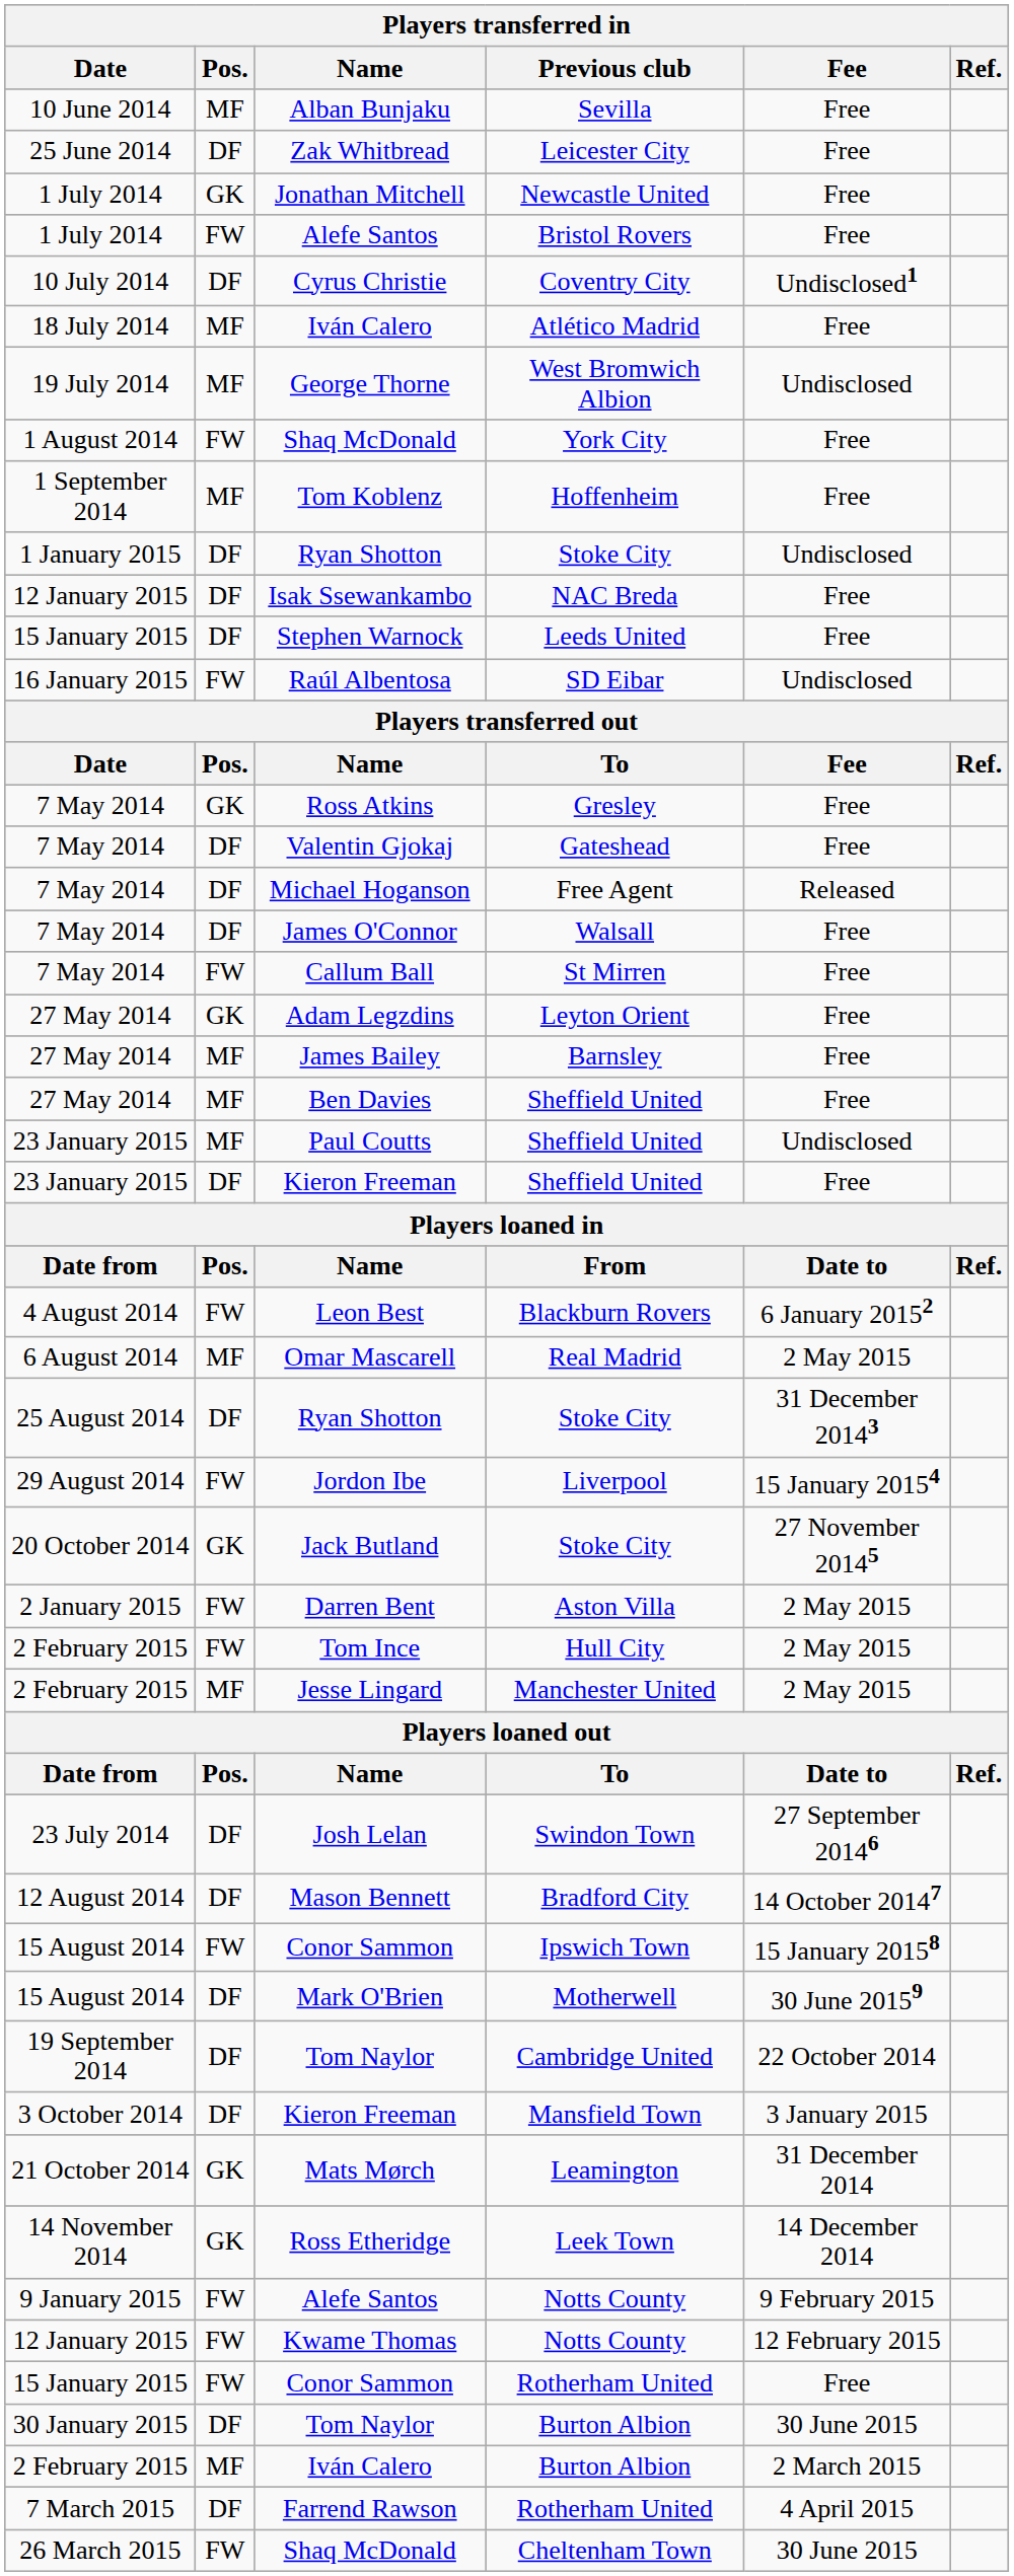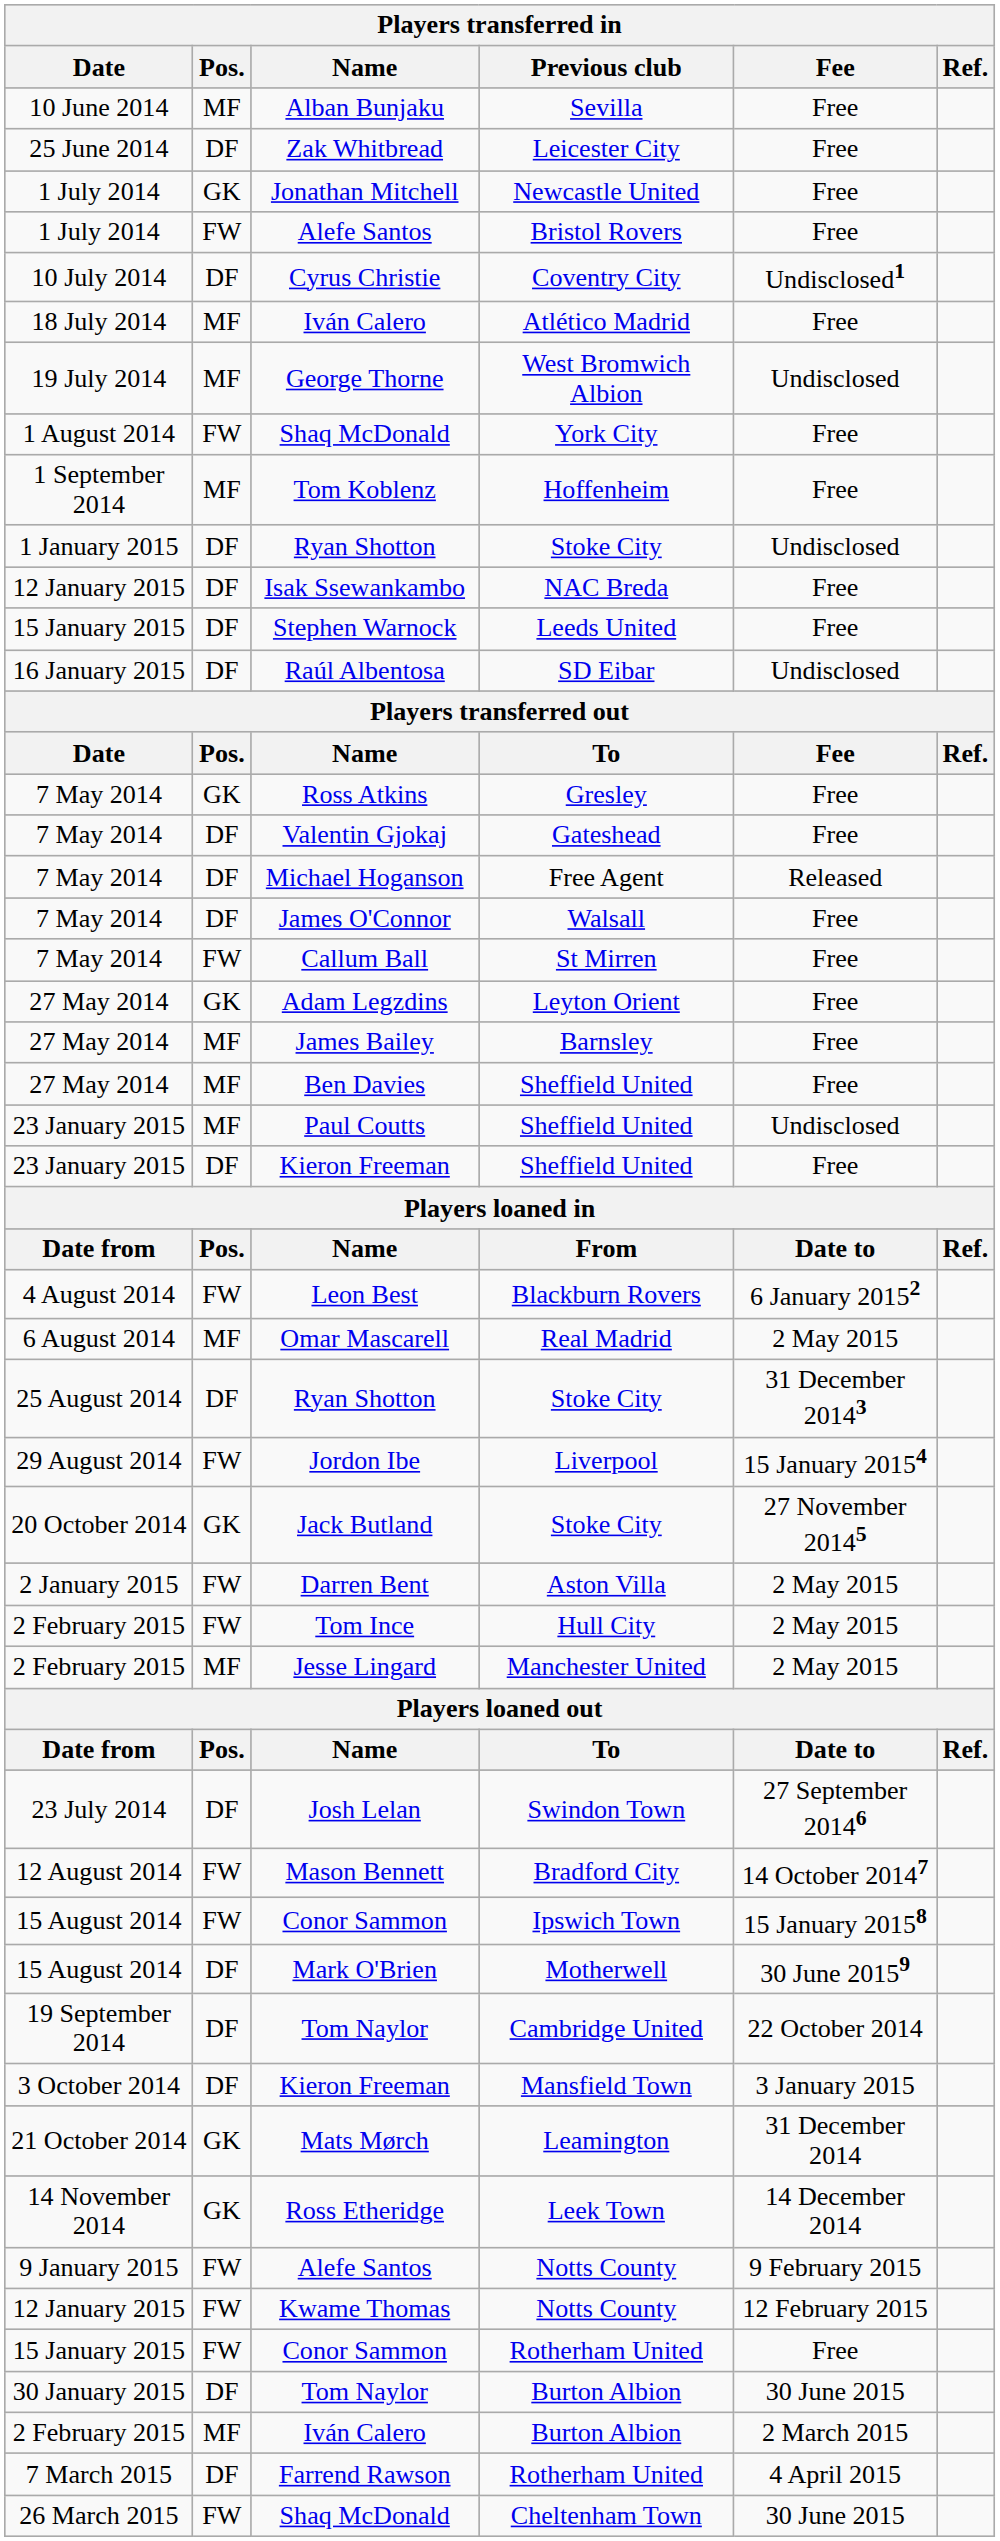 <table class="wikitable" style="text-align:center">
 <tr>
 <th colspan="7">Players transferred in</th>
 </tr>
 <tr>
 <th style="width:150px">Date</th>
 <th style="width:25px">Pos.</th>
 <th style="width:175px">Name</th>
 <th style="width:225px">Previous club</th>
 <th style="width:150px">Fee</th>
 <th style="width:25px">Ref.</th>
 </tr>
 <tr>
 <td>10 June 2014</td>
 <td>MF</td>
 <td> <a href='#'>Alban Bunjaku</a></td>
 <td> <a href='#'>Sevilla</a></td>
 <td>Free</td>
 <td></td>
 </tr>
 <tr>
 <td>25 June 2014</td>
 <td>DF</td>
 <td> <a href='#'>Zak Whitbread</a></td>
 <td> <a href='#'>Leicester City</a></td>
 <td>Free</td>
 <td></td>
 </tr>
 <tr>
 <td>1 July 2014</td>
 <td>GK</td>
 <td> <a href='#'>Jonathan Mitchell</a></td>
 <td> <a href='#'>Newcastle United</a></td>
 <td>Free</td>
 <td></td>
 </tr>
 <tr>
 <td>1 July 2014</td>
 <td>FW</td>
 <td> <a href='#'>Alefe Santos</a></td>
 <td> <a href='#'>Bristol Rovers</a></td>
 <td>Free</td>
 <td></td>
 </tr>
 <tr>
 <td>10 July 2014</td>
 <td>DF</td>
 <td> <a href='#'>Cyrus Christie</a></td>
 <td> <a href='#'>Coventry City</a></td>
 <td>Undisclosed<sup><strong>1</strong></sup></td>
 <td></td>
 </tr>
 <tr>
 <td>18 July 2014</td>
 <td>MF</td>
 <td> <a href='#'>Iván Calero</a></td>
 <td> <a href='#'>Atlético Madrid</a></td>
 <td>Free</td>
 <td></td>
 </tr>
 <tr>
 <td>19 July 2014</td>
 <td>MF</td>
 <td> <a href='#'>George Thorne</a></td>
 <td> <a href='#'>West Bromwich Albion</a></td>
 <td>Undisclosed</td>
 <td></td>
 </tr>
 <tr>
 <td>1 August 2014</td>
 <td>FW</td>
 <td> <a href='#'>Shaq McDonald</a></td>
 <td> <a href='#'>York City</a></td>
 <td>Free</td>
 <td></td>
 </tr>
 <tr>
 <td>1 September 2014</td>
 <td>MF</td>
 <td> <a href='#'>Tom Koblenz</a></td>
 <td> <a href='#'>Hoffenheim</a></td>
 <td>Free</td>
 <td></td>
 </tr>
 <tr>
 <td>1 January 2015</td>
 <td>DF</td>
 <td> <a href='#'>Ryan Shotton</a></td>
 <td> <a href='#'>Stoke City</a></td>
 <td>Undisclosed</td>
 <td></td>
 </tr>
 <tr>
 <td>12 January 2015</td>
 <td>DF</td>
 <td> <a href='#'>Isak Ssewankambo</a></td>
 <td> <a href='#'>NAC Breda</a></td>
 <td>Free</td>
 <td></td>
 </tr>
 <tr>
 <td>15 January 2015</td>
 <td>DF</td>
 <td> <a href='#'>Stephen Warnock</a></td>
 <td> <a href='#'>Leeds United</a></td>
 <td>Free</td>
 <td></td>
 </tr>
 <tr>
 <td>16 January 2015</td>
-<td>FW</td>
+<td>DF</td>
 <td> <a href='#'>Raúl Albentosa</a></td>
 <td> <a href='#'>SD Eibar</a></td>
 <td>Undisclosed</td>
 <td></td>
 </tr>
 <tr>
 <th colspan="6">Players transferred out</th>
 </tr>
 <tr>
 <th>Date</th>
 <th>Pos.</th>
 <th>Name</th>
 <th>To</th>
 <th>Fee</th>
 <th>Ref.</th>
 </tr>
 <tr>
 <td>7 May 2014</td>
 <td>GK</td>
 <td> <a href='#'>Ross Atkins</a></td>
 <td> <a href='#'>Gresley</a></td>
 <td>Free</td>
 <td></td>
 </tr>
 <tr>
 <td>7 May 2014</td>
 <td>DF</td>
 <td> <a href='#'>Valentin Gjokaj</a></td>
 <td> <a href='#'>Gateshead</a></td>
 <td>Free</td>
 <td></td>
 </tr>
 <tr>
 <td>7 May 2014</td>
 <td>DF</td>
 <td> <a href='#'>Michael Hoganson</a></td>
 <td>Free Agent</td>
 <td>Released</td>
 <td></td>
 </tr>
 <tr>
 <td>7 May 2014</td>
 <td>DF</td>
 <td> <a href='#'>James O'Connor</a></td>
 <td> <a href='#'>Walsall</a></td>
 <td>Free</td>
 <td></td>
 </tr>
 <tr>
 <td>7 May 2014</td>
 <td>FW</td>
 <td> <a href='#'>Callum Ball</a></td>
 <td> <a href='#'>St Mirren</a></td>
 <td>Free</td>
 <td></td>
 </tr>
 <tr>
 <td>27 May 2014</td>
 <td>GK</td>
 <td> <a href='#'>Adam Legzdins</a></td>
 <td> <a href='#'>Leyton Orient</a></td>
 <td>Free</td>
 <td></td>
 </tr>
 <tr>
 <td>27 May 2014</td>
 <td>MF</td>
 <td> <a href='#'>James Bailey</a></td>
 <td> <a href='#'>Barnsley</a></td>
 <td>Free</td>
 <td></td>
 </tr>
 <tr>
 <td>27 May 2014</td>
 <td>MF</td>
 <td> <a href='#'>Ben Davies</a></td>
 <td> <a href='#'>Sheffield United</a></td>
 <td>Free</td>
 <td></td>
 </tr>
 <tr>
 <td>23 January 2015</td>
 <td>MF</td>
 <td> <a href='#'>Paul Coutts</a></td>
 <td> <a href='#'>Sheffield United</a></td>
 <td>Undisclosed</td>
 <td></td>
 </tr>
 <tr>
 <td>23 January 2015</td>
 <td>DF</td>
 <td> <a href='#'>Kieron Freeman</a></td>
 <td> <a href='#'>Sheffield United</a></td>
 <td>Free</td>
 <td></td>
 </tr>
 <tr>
 <th colspan="8">Players loaned in</th>
 </tr>
 <tr>
 <th>Date from</th>
 <th>Pos.</th>
 <th>Name</th>
 <th>From</th>
 <th>Date to</th>
 <th>Ref.</th>
 </tr>
 <tr>
 <td>4 August 2014</td>
 <td>FW</td>
 <td> <a href='#'>Leon Best</a></td>
 <td> <a href='#'>Blackburn Rovers</a></td>
 <td>6 January 2015<sup><strong>2</strong></sup></td>
 <td></td>
 </tr>
 <tr>
 <td>6 August 2014</td>
 <td>MF</td>
 <td> <a href='#'>Omar Mascarell</a></td>
 <td> <a href='#'>Real Madrid</a></td>
 <td>2 May 2015</td>
 <td></td>
 </tr>
 <tr>
 <td>25 August 2014</td>
 <td>DF</td>
 <td> <a href='#'>Ryan Shotton</a></td>
 <td> <a href='#'>Stoke City</a></td>
 <td>31 December 2014<sup><strong>3</strong></sup></td>
 <td></td>
 </tr>
 <tr>
 <td>29 August 2014</td>
 <td>FW</td>
 <td> <a href='#'>Jordon Ibe</a></td>
 <td> <a href='#'>Liverpool</a></td>
 <td>15 January 2015<sup><strong>4</strong></sup></td>
 <td></td>
 </tr>
 <tr>
 <td>20 October 2014</td>
 <td>GK</td>
 <td> <a href='#'>Jack Butland</a></td>
 <td> <a href='#'>Stoke City</a></td>
 <td>27 November 2014<sup><strong>5</strong></sup></td>
 <td></td>
 </tr>
 <tr>
 <td>2 January 2015</td>
 <td>FW</td>
 <td> <a href='#'>Darren Bent</a></td>
 <td> <a href='#'>Aston Villa</a></td>
 <td>2 May 2015</td>
 <td></td>
 </tr>
 <tr>
 <td>2 February 2015</td>
 <td>FW</td>
 <td> <a href='#'>Tom Ince</a></td>
 <td> <a href='#'>Hull City</a></td>
 <td>2 May 2015</td>
 <td></td>
 </tr>
 <tr>
 <td>2 February 2015</td>
 <td>MF</td>
 <td> <a href='#'>Jesse Lingard</a></td>
 <td> <a href='#'>Manchester United</a></td>
 <td>2 May 2015</td>
 <td></td>
 </tr>
 <tr>
 <th colspan="6">Players loaned out</th>
 </tr>
 <tr>
 <th>Date from</th>
 <th>Pos.</th>
 <th>Name</th>
 <th>To</th>
 <th>Date to</th>
 <th>Ref.</th>
 </tr>
 <tr>
 <td>23 July 2014</td>
 <td>DF</td>
 <td> <a href='#'>Josh Lelan</a></td>
 <td> <a href='#'>Swindon Town</a></td>
 <td>27 September 2014<sup><strong>6</strong></sup></td>
 <td></td>
 </tr>
 <tr>
 <td>12 August 2014</td>
-<td>DF</td>
+<td>FW</td>
 <td> <a href='#'>Mason Bennett</a></td>
 <td> <a href='#'>Bradford City</a></td>
 <td>14 October 2014<sup><strong>7</strong></sup></td>
 <td></td>
 </tr>
 <tr>
 <td>15 August 2014</td>
 <td>FW</td>
 <td> <a href='#'>Conor Sammon</a></td>
 <td> <a href='#'>Ipswich Town</a></td>
 <td>15 January 2015<sup><strong>8</strong></sup></td>
 <td></td>
 </tr>
 <tr>
 <td>15 August 2014</td>
 <td>DF</td>
 <td> <a href='#'>Mark O'Brien</a></td>
 <td> <a href='#'>Motherwell</a></td>
 <td>30 June 2015<sup><strong>9</strong></sup></td>
 <td></td>
 </tr>
 <tr>
 <td>19 September 2014</td>
 <td>DF</td>
 <td> <a href='#'>Tom Naylor</a></td>
 <td> <a href='#'>Cambridge United</a></td>
 <td>22 October 2014</td>
 <td></td>
 </tr>
 <tr>
 <td>3 October 2014</td>
 <td>DF</td>
 <td> <a href='#'>Kieron Freeman</a></td>
 <td> <a href='#'>Mansfield Town</a></td>
 <td>3 January 2015</td>
 <td></td>
 </tr>
 <tr>
 <td>21 October 2014</td>
 <td>GK</td>
 <td> <a href='#'>Mats Mørch</a></td>
 <td> <a href='#'>Leamington</a></td>
 <td>31 December 2014</td>
 <td></td>
 </tr>
 <tr>
 <td>14 November 2014</td>
 <td>GK</td>
 <td> <a href='#'>Ross Etheridge</a></td>
 <td> <a href='#'>Leek Town</a></td>
 <td>14 December 2014</td>
 <td></td>
 </tr>
 <tr>
 <td>9 January 2015</td>
 <td>FW</td>
 <td> <a href='#'>Alefe Santos</a></td>
 <td> <a href='#'>Notts County</a></td>
 <td>9 February 2015</td>
 <td></td>
 </tr>
 <tr>
 <td>12 January 2015</td>
 <td>FW</td>
 <td> <a href='#'>Kwame Thomas</a></td>
 <td> <a href='#'>Notts County</a></td>
 <td>12 February 2015</td>
 <td></td>
 </tr>
 <tr>
 <td>15 January 2015</td>
 <td>FW</td>
 <td> <a href='#'>Conor Sammon</a></td>
 <td> <a href='#'>Rotherham United</a></td>
 <td>Free</td>
 <td></td>
 </tr>
 <tr>
 <td>30 January 2015</td>
 <td>DF</td>
 <td> <a href='#'>Tom Naylor</a></td>
 <td> <a href='#'>Burton Albion</a></td>
 <td>30 June 2015</td>
 <td></td>
 </tr>
 <tr>
 <td>2 February 2015</td>
 <td>MF</td>
 <td> <a href='#'>Iván Calero</a></td>
 <td> <a href='#'>Burton Albion</a></td>
 <td>2 March 2015</td>
 <td></td>
 </tr>
 <tr>
 <td>7 March 2015</td>
 <td>DF</td>
 <td> <a href='#'>Farrend Rawson</a></td>
 <td> <a href='#'>Rotherham United</a></td>
 <td>4 April 2015</td>
 <td></td>
 </tr>
 <tr>
 <td>26 March 2015</td>
 <td>FW</td>
 <td> <a href='#'>Shaq McDonald</a></td>
 <td> <a href='#'>Cheltenham Town</a></td>
 <td>30 June 2015</td>
 <td></td>
 </tr>
 </table>
